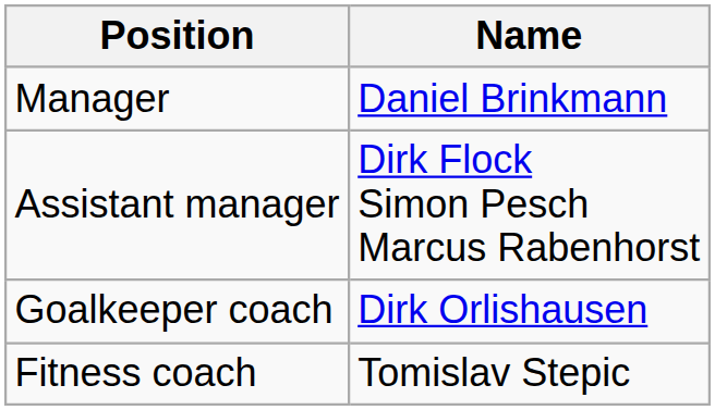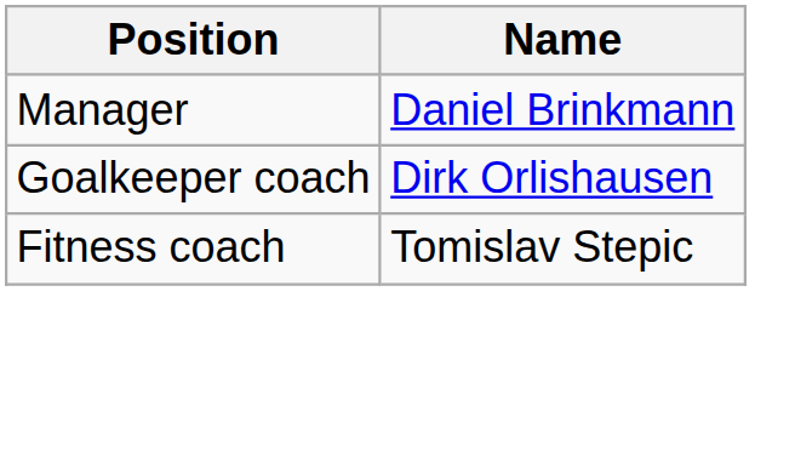 <table class="wikitable">
 <tr>
 <th>Position</th>
 <th>Name</th>
 </tr>
 <tr>
 <td>Manager</td>
 <td> <a href='#'>Daniel Brinkmann</a></td>
 </tr>
 <tr>
-<td>Assistant manager</td>
-<td> <a href='#'>Dirk Flock</a><br>  Simon Pesch <br>  Marcus Rabenhorst</td>
-</tr>
-<tr>
 <td>Goalkeeper coach</td>
 <td> <a href='#'>Dirk Orlishausen</a></td>
 </tr>
 <tr>
 <td>Fitness coach</td>
 <td> Tomislav Stepic</td>
 </tr>
 </table>
